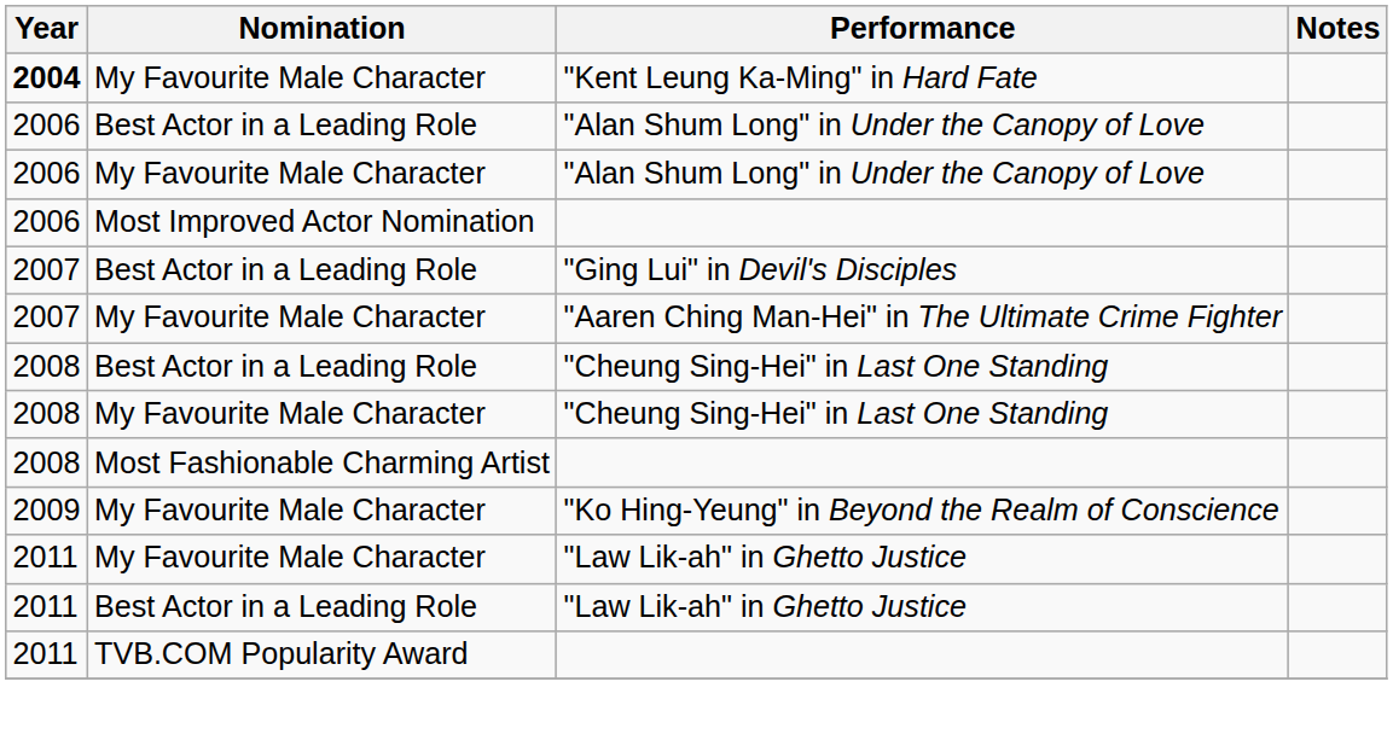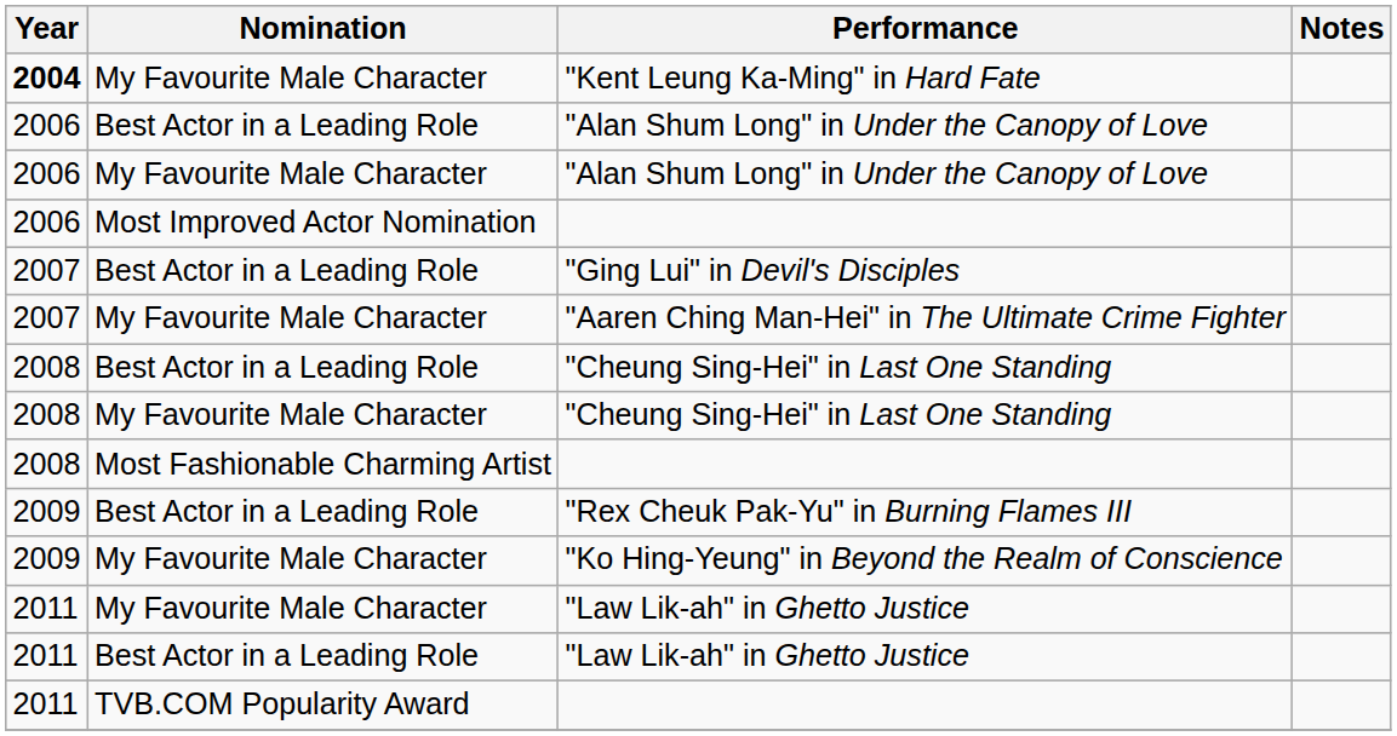 <table class="wikitable sortable">
 <tr>
 <th>Year</th>
 <th>Nomination</th>
 <th>Performance</th>
 <th class="unsortable">Notes</th>
 </tr>
 <tr>
 <td><strong>2004</strong></td>
 <td>My Favourite Male Character</td>
 <td>"Kent Leung Ka-Ming" in <em>Hard Fate</em></td>
 <td></td>
 </tr>
 <tr>
 <td>2006</td>
 <td>Best Actor in a Leading Role</td>
 <td>"Alan Shum Long" in <em>Under the Canopy of Love</em></td>
 <td></td>
 </tr>
 <tr>
 <td>2006</td>
 <td>My Favourite Male Character</td>
 <td>"Alan Shum Long" in <em>Under the Canopy of Love</em></td>
 <td></td>
 </tr>
 <tr>
 <td>2006</td>
 <td>Most Improved Actor Nomination</td>
 <td></td>
 <td></td>
 </tr>
 <tr>
 <td>2007</td>
 <td>Best Actor in a Leading Role</td>
 <td>"Ging Lui" in <em>Devil's Disciples</em></td>
 <td></td>
 </tr>
 <tr>
 <td>2007</td>
 <td>My Favourite Male Character</td>
 <td>"Aaren Ching Man-Hei" in <em>The Ultimate Crime Fighter</em></td>
 <td></td>
 </tr>
 <tr>
 <td>2008</td>
 <td>Best Actor in a Leading Role</td>
 <td>"Cheung Sing-Hei" in <em>Last One Standing</em></td>
 <td></td>
 </tr>
 <tr>
 <td>2008</td>
 <td>My Favourite Male Character</td>
 <td>"Cheung Sing-Hei" in <em>Last One Standing</em></td>
 <td></td>
 </tr>
 <tr>
 <td>2008</td>
 <td>Most Fashionable Charming Artist</td>
 <td></td>
 <td></td>
 </tr>
 <tr>
 <td>2009</td>
+<td>Best Actor in a Leading Role</td>
+<td>"Rex Cheuk Pak-Yu" in <em>Burning Flames III</em></td>
+<td></td>
+</tr>
+<tr>
+<td>2009</td>
 <td>My Favourite Male Character</td>
 <td>"Ko Hing-Yeung" in <em>Beyond the Realm of Conscience</em></td>
 <td></td>
 </tr>
 <tr>
 <td>2011</td>
 <td>My Favourite Male Character</td>
 <td>"Law Lik-ah" in <em>Ghetto Justice</em></td>
 <td></td>
 </tr>
 <tr>
 <td>2011</td>
 <td>Best Actor in a Leading Role</td>
 <td>"Law Lik-ah" in <em>Ghetto Justice</em></td>
 <td></td>
 </tr>
 <tr>
 <td>2011</td>
 <td>TVB.COM Popularity Award</td>
 <td></td>
 <td></td>
 </tr>
 <tr>
 </tr>
 </table>
